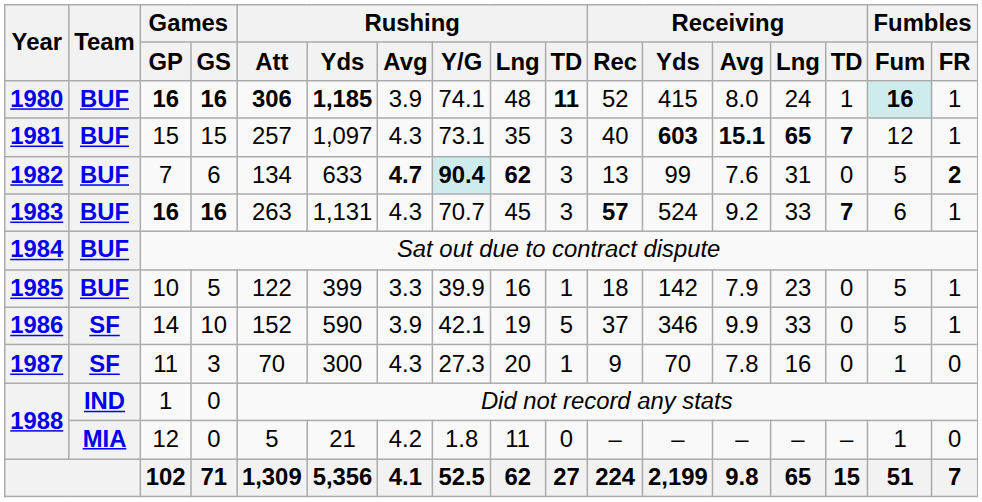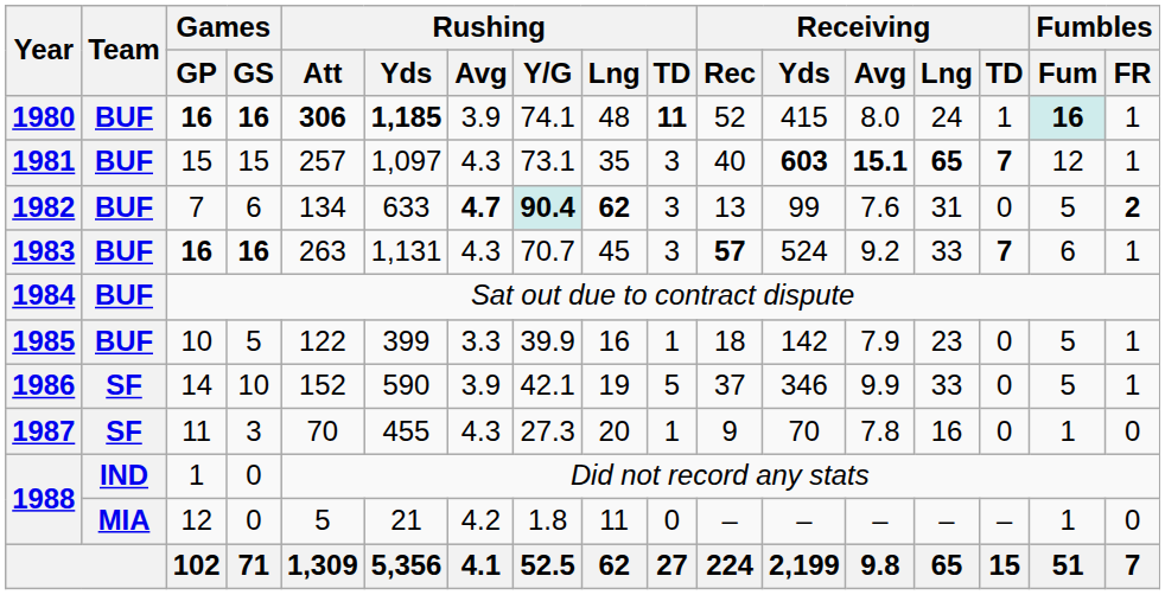 <table class= "wikitable" style="text-align:center;">
 <tr>
 <th rowspan="2">Year</th>
 <th rowspan="2">Team</th>
 <th colspan="2">Games</th>
 <th colspan="6">Rushing</th>
 <th colspan="5">Receiving</th>
 <th colspan="2">Fumbles</th>
 </tr>
 <tr>
 <th>GP</th>
 <th>GS</th>
 <th>Att</th>
 <th>Yds</th>
 <th>Avg</th>
 <th>Y/G</th>
 <th>Lng</th>
 <th>TD</th>
 <th>Rec</th>
 <th>Yds</th>
 <th>Avg</th>
 <th>Lng</th>
 <th>TD</th>
 <th>Fum</th>
 <th>FR</th>
 </tr>
 <tr>
 <th><a href='#'>1980</a></th>
 <th><a href='#'>BUF</a></th>
 <td><strong>16</strong></td>
 <td><strong>16</strong></td>
 <td><strong>306</strong></td>
 <td><strong>1,185</strong></td>
 <td>3.9</td>
 <td>74.1</td>
 <td>48</td>
 <td><strong>11</strong></td>
 <td>52</td>
 <td>415</td>
 <td>8.0</td>
 <td>24</td>
 <td>1</td>
 <td style="background:#cfecec;"><strong>16</strong></td>
 <td>1</td>
 </tr>
 <tr>
 <th><a href='#'>1981</a></th>
 <th><a href='#'>BUF</a></th>
 <td>15</td>
 <td>15</td>
 <td>257</td>
 <td>1,097</td>
 <td>4.3</td>
 <td>73.1</td>
 <td>35</td>
 <td>3</td>
 <td>40</td>
 <td><strong>603</strong></td>
 <td><strong>15.1</strong></td>
 <td><strong>65</strong></td>
 <td><strong>7</strong></td>
 <td>12</td>
 <td>1</td>
 </tr>
 <tr>
 <th><a href='#'>1982</a></th>
 <th><a href='#'>BUF</a></th>
 <td>7</td>
 <td>6</td>
 <td>134</td>
 <td>633</td>
 <td><strong>4.7</strong></td>
 <td style="background:#cfecec;"><strong>90.4</strong></td>
 <td><strong>62</strong></td>
 <td>3</td>
 <td>13</td>
 <td>99</td>
 <td>7.6</td>
 <td>31</td>
 <td>0</td>
 <td>5</td>
 <td><strong>2</strong></td>
 </tr>
 <tr>
 <th><a href='#'>1983</a></th>
 <th><a href='#'>BUF</a></th>
 <td><strong>16</strong></td>
 <td><strong>16</strong></td>
 <td>263</td>
 <td>1,131</td>
 <td>4.3</td>
 <td>70.7</td>
 <td>45</td>
 <td>3</td>
 <td><strong>57</strong></td>
 <td>524</td>
 <td>9.2</td>
 <td>33</td>
 <td><strong>7</strong></td>
 <td>6</td>
 <td>1</td>
 </tr>
 <tr>
 <th><a href='#'>1984</a></th>
 <th><a href='#'>BUF</a></th>
 <td colspan="15"><em>Sat out due to contract dispute</em></td>
 </tr>
 <tr>
 <th><a href='#'>1985</a></th>
 <th><a href='#'>BUF</a></th>
 <td>10</td>
 <td>5</td>
 <td>122</td>
 <td>399</td>
 <td>3.3</td>
 <td>39.9</td>
 <td>16</td>
 <td>1</td>
 <td>18</td>
 <td>142</td>
 <td>7.9</td>
 <td>23</td>
 <td>0</td>
 <td>5</td>
 <td>1</td>
 </tr>
 <tr>
 <th><a href='#'>1986</a></th>
 <th><a href='#'>SF</a></th>
 <td>14</td>
 <td>10</td>
 <td>152</td>
 <td>590</td>
 <td>3.9</td>
 <td>42.1</td>
 <td>19</td>
 <td>5</td>
 <td>37</td>
 <td>346</td>
 <td>9.9</td>
 <td>33</td>
 <td>0</td>
 <td>5</td>
 <td>1</td>
 </tr>
 <tr>
 <th><a href='#'>1987</a></th>
 <th><a href='#'>SF</a></th>
 <td>11</td>
 <td>3</td>
 <td>70</td>
-<td>300</td>
+<td>455</td>
 <td>4.3</td>
 <td>27.3</td>
 <td>20</td>
 <td>1</td>
 <td>9</td>
 <td>70</td>
 <td>7.8</td>
 <td>16</td>
 <td>0</td>
 <td>1</td>
 <td>0</td>
 </tr>
 <tr>
 <th rowspan="2"><a href='#'>1988</a></th>
 <th><a href='#'>IND</a></th>
 <td>1</td>
 <td>0</td>
 <td colspan="13"><em>Did not record any stats</em></td>
 </tr>
 <tr>
 <th><a href='#'>MIA</a></th>
 <td>12</td>
 <td>0</td>
 <td>5</td>
 <td>21</td>
 <td>4.2</td>
 <td>1.8</td>
 <td>11</td>
 <td>0</td>
 <td>–</td>
 <td>–</td>
 <td>–</td>
 <td>–</td>
 <td>–</td>
 <td>1</td>
 <td>0</td>
 </tr>
 <tr>
 <th colspan="2"></th>
 <th>102</th>
 <th>71</th>
 <th>1,309</th>
 <th>5,356</th>
 <th>4.1</th>
 <th>52.5</th>
 <th>62</th>
 <th>27</th>
 <th>224</th>
 <th>2,199</th>
 <th>9.8</th>
 <th>65</th>
 <th>15</th>
 <th>51</th>
 <th>7</th>
 </tr>
 </table>
